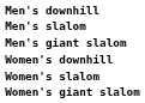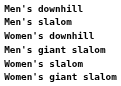 <table>
 <tr>
 <th scope=row style="text-align:left">Men's downhill<br></th>
 <td></td>
 <td></td>
 <td></td>
 </tr>
 <tr>
 <th scope=row style="text-align:left">Men's slalom<br></th>
 <td></td>
 <td></td>
 <td></td>
 </tr>
 <tr>
-<th scope=row style="text-align:left">Men's giant slalom<br></th>
+<th scope=row style="text-align:left">Women's downhill<br></th>
 <td></td>
 <td></td>
 <td></td>
 </tr>
 <tr>
-<th scope=row style="text-align:left">Women's downhill<br></th>
+<th scope=row style="text-align:left">Men's giant slalom<br></th>
 <td></td>
 <td></td>
 <td></td>
 </tr>
 <tr>
 <th scope=row style="text-align:left">Women's slalom<br></th>
 <td></td>
 <td></td>
 <td></td>
 </tr>
 <tr>
 <th scope=row style="text-align:left">Women's giant slalom<br></th>
 <td></td>
 <td></td>
 <td></td>
 </tr>
 </table>
